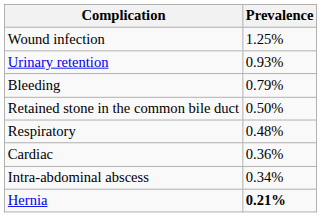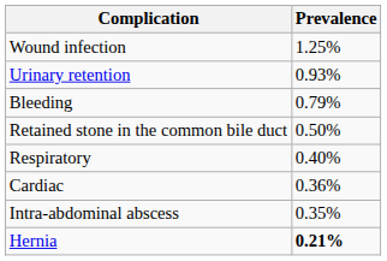 <table class="wikitable">
 <tr>
 <th>Complication</th>
 <th>Prevalence</th>
 </tr>
 <tr>
 <td>Wound infection</td>
 <td>1.25%</td>
 </tr>
 <tr>
 <td><a href='#'>Urinary retention</a></td>
 <td>0.93%</td>
 </tr>
 <tr>
 <td>Bleeding</td>
 <td>0.79%</td>
 </tr>
 <tr>
 <td>Retained stone in the common bile duct</td>
 <td>0.50%</td>
 </tr>
 <tr>
 <td>Respiratory</td>
-<td>0.48%</td>
+<td>0.40%</td>
 </tr>
 <tr>
 <td>Cardiac</td>
 <td>0.36%</td>
 </tr>
 <tr>
 <td>Intra-abdominal abscess</td>
-<td>0.34%</td>
+<td>0.35%</td>
 </tr>
 <tr>
 <td><a href='#'>Hernia</a></td>
 <td><strong>0.21%</strong></td>
 </tr>
 </table>
